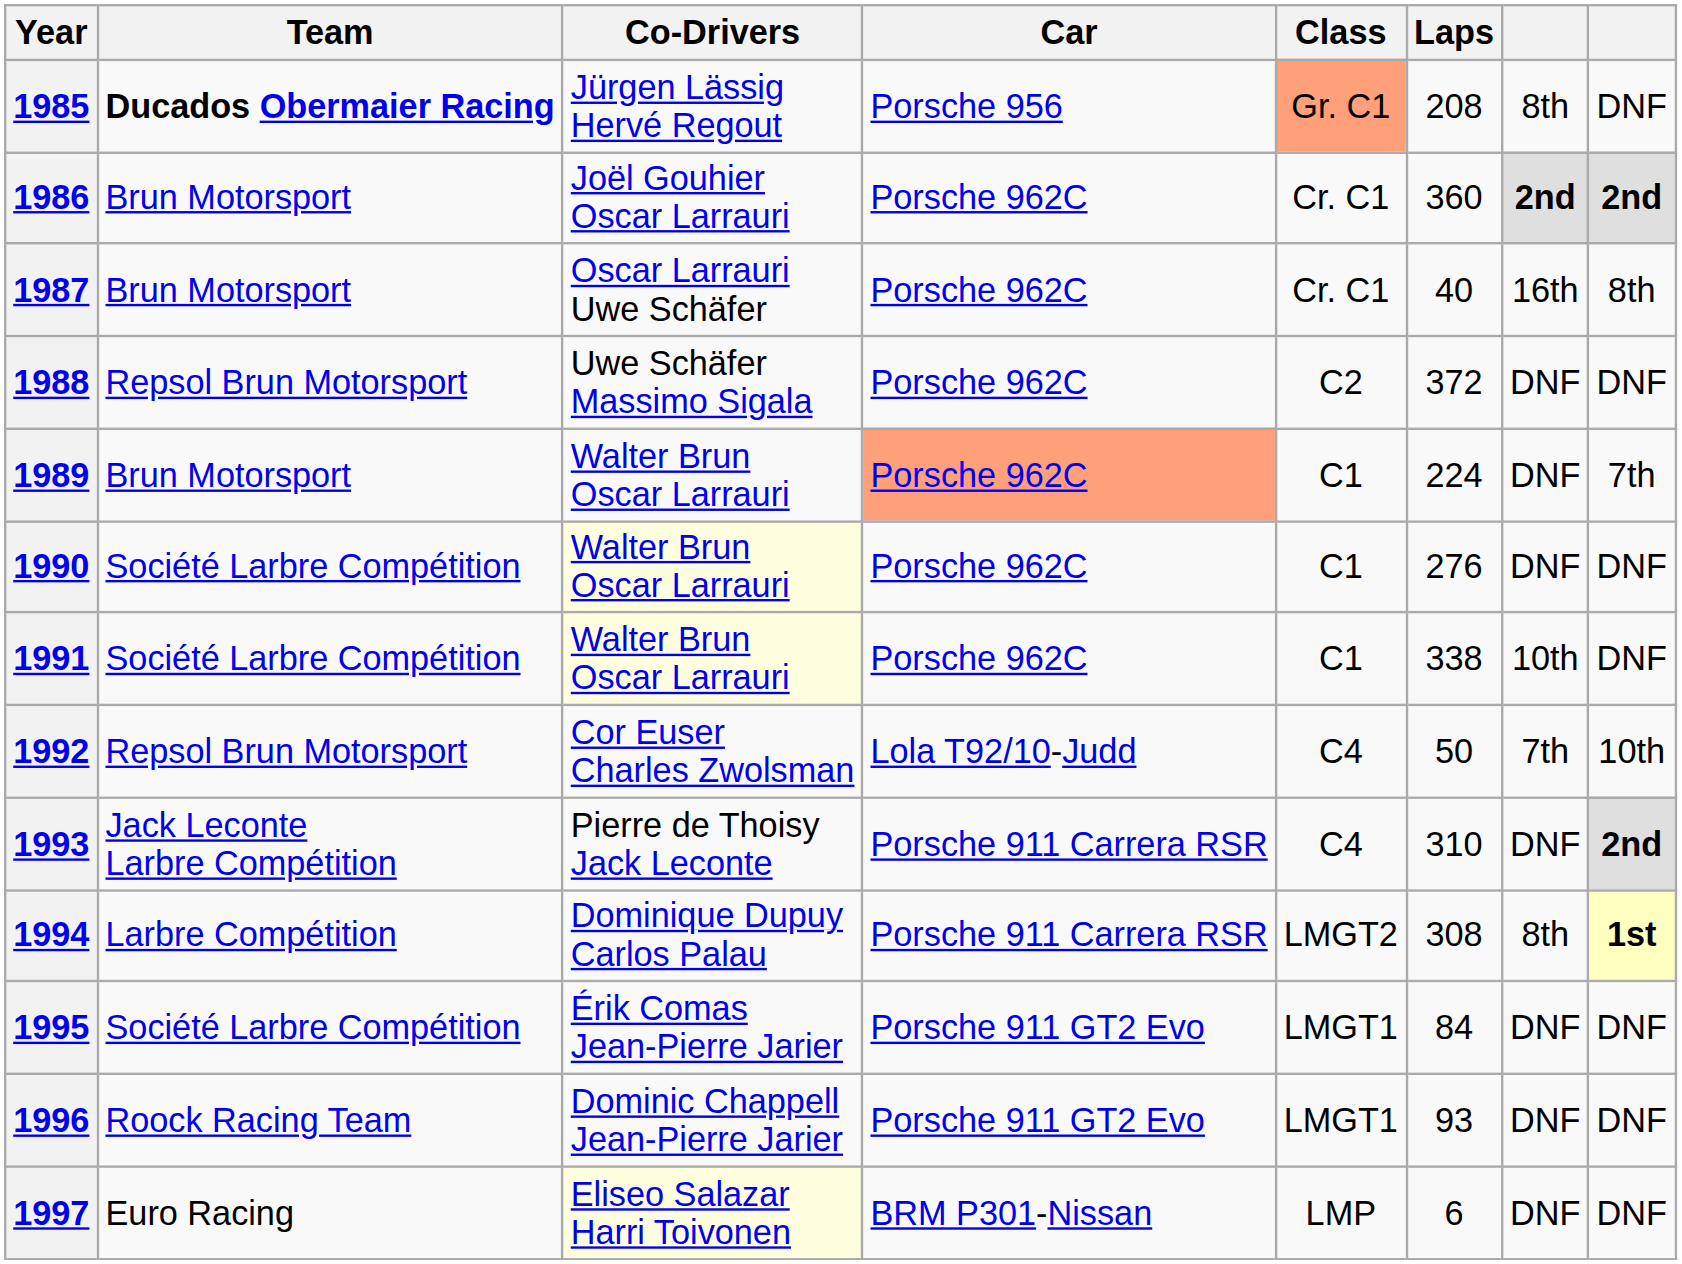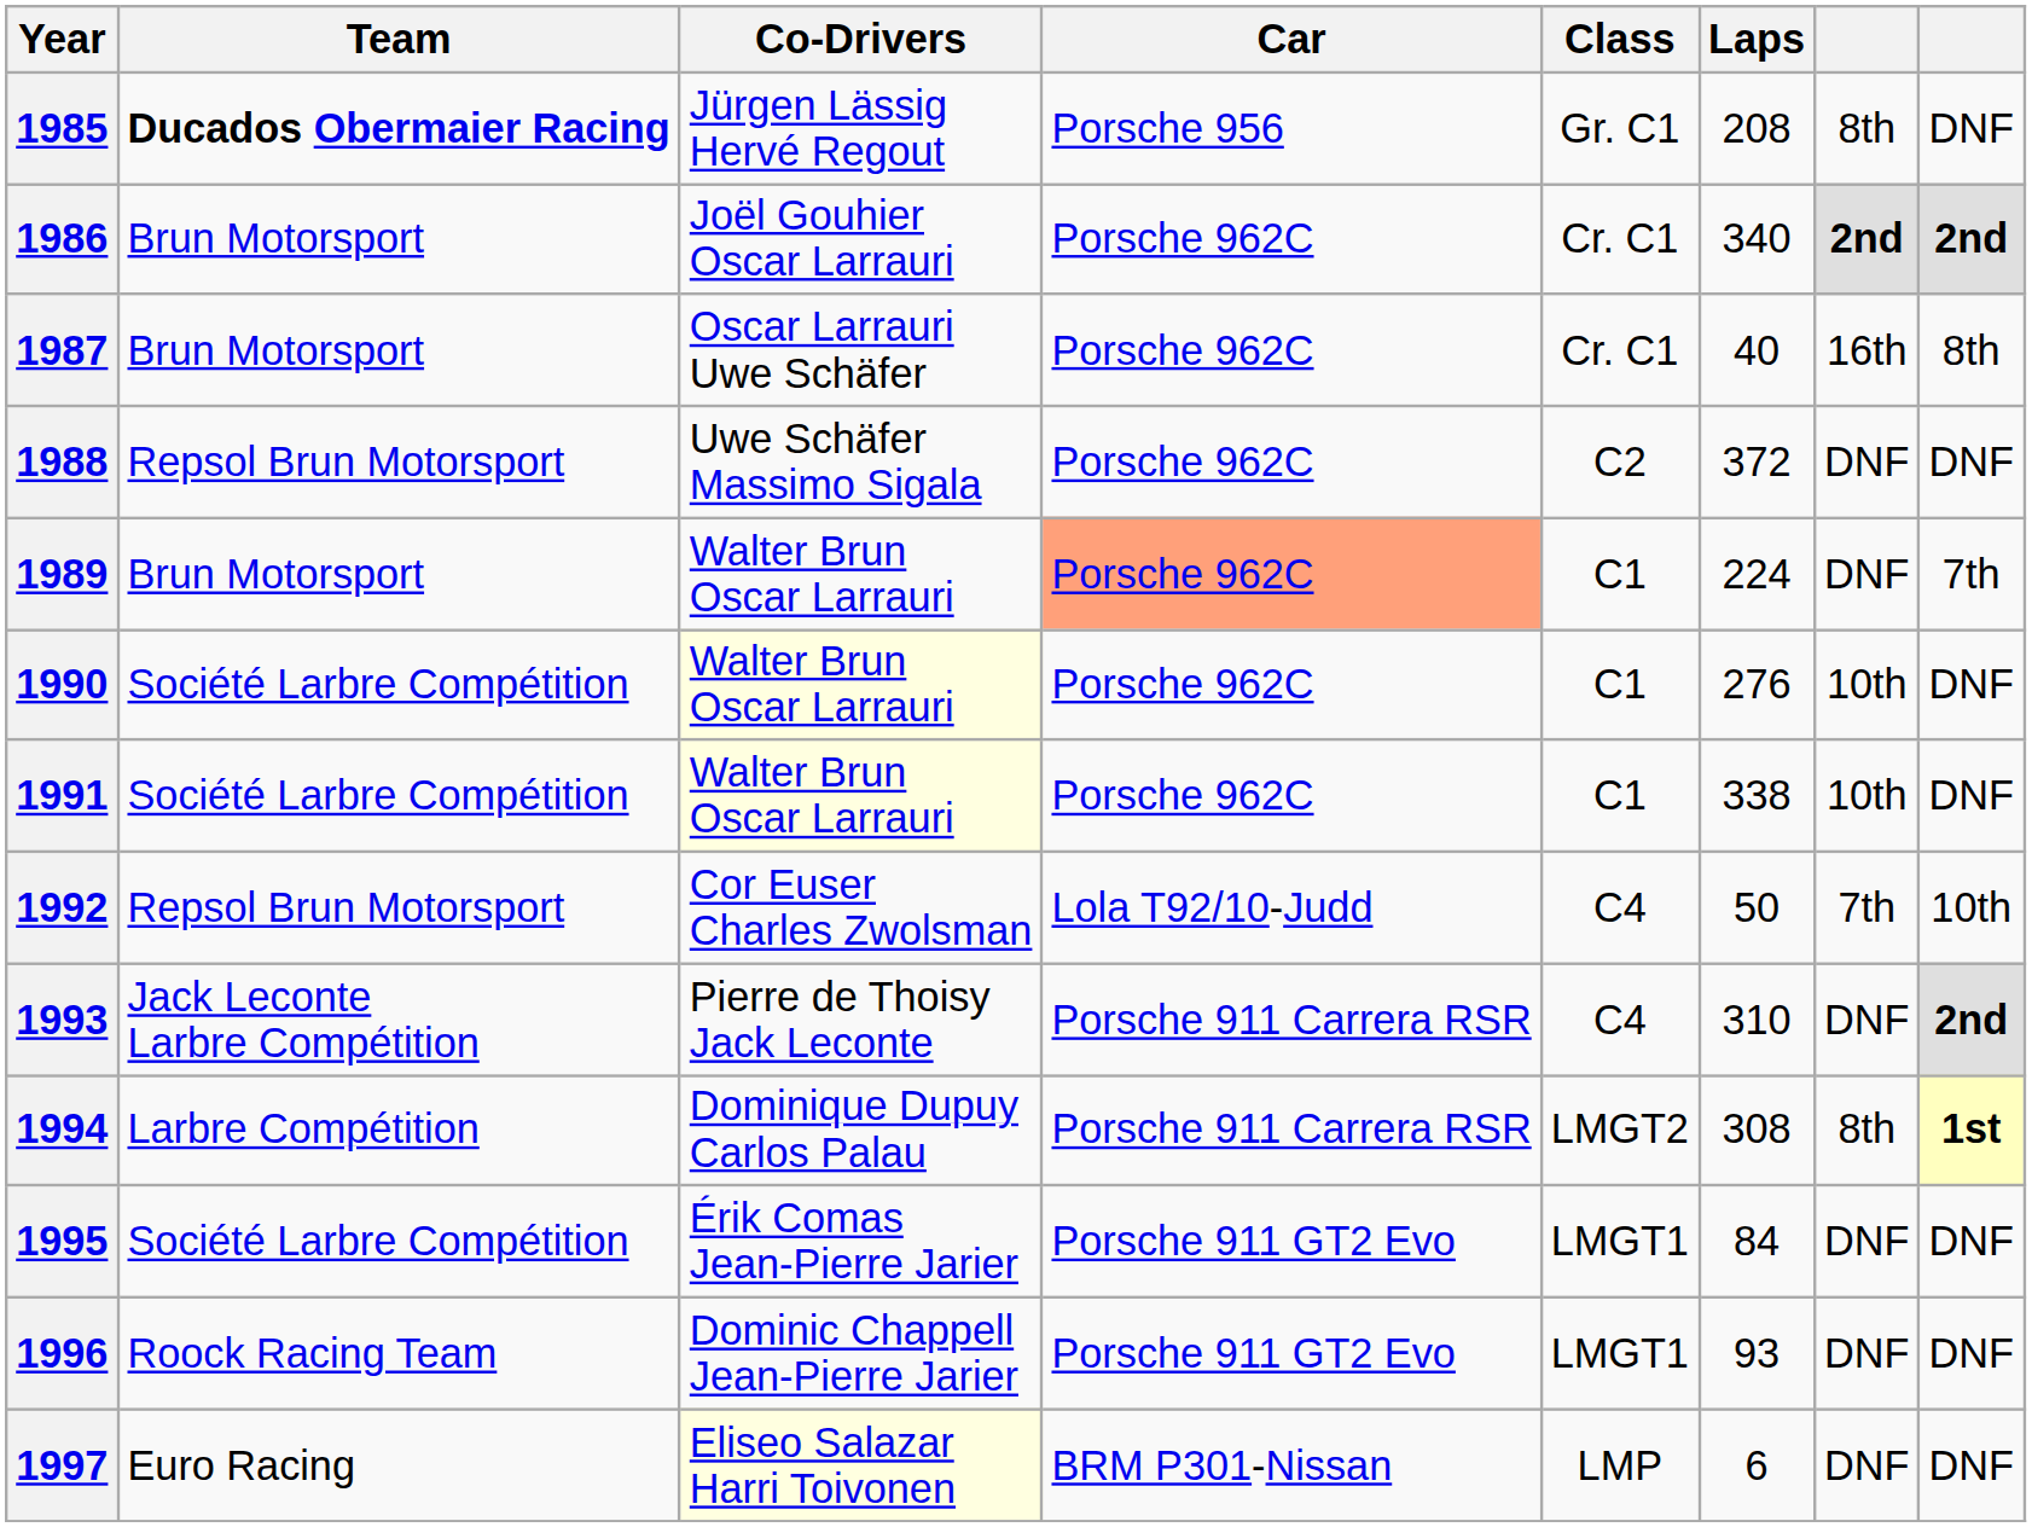 <table class="wikitable" style="text-align:center; font-size:90%">
 <tr>
 <th>Year</th>
 <th>Team</th>
 <th>Co-Drivers</th>
 <th>Car</th>
 <th>Class</th>
 <th>Laps</th>
 <th></th>
 <th></th>
 </tr>
 <tr>
 <th><a href='#'>1985</a></th>
 <td align="left"><strong> Ducados <a href='#'>Obermaier Racing</a></strong></td>
 <td align="left"> <a href='#'>Jürgen Lässig</a><br> <a href='#'>Hervé Regout</a></td>
 <td align="left"><a href='#'>Porsche 956</a></td>
-<td style="background: lightsalmon;">Gr. C1</td>
+<td>Gr. C1</td>
 <td>208</td>
 <td>8th</td>
 <td>DNF</td>
 </tr>
 <tr>
 <th><a href='#'>1986</a></th>
 <td align="left"> <a href='#'>Brun Motorsport</a></td>
 <td align="left"> <a href='#'>Joël Gouhier</a><br> <a href='#'>Oscar Larrauri</a></td>
 <td align="left"><a href='#'>Porsche 962C</a></td>
 <td>Cr. C1</td>
-<td>360</td>
+<td>340</td>
 <td style="background:#DFDFDF;"><strong>2nd</strong></td>
 <td style="background:#DFDFDF;"><strong>2nd</strong></td>
 </tr>
 <tr>
 <th><a href='#'>1987</a></th>
 <td align="left"> <a href='#'>Brun Motorsport</a></td>
 <td align="left"> <a href='#'>Oscar Larrauri</a><br> Uwe Schäfer</td>
 <td align="left"><a href='#'>Porsche 962C</a></td>
 <td>Cr. C1</td>
 <td>40</td>
 <td>16th</td>
 <td>8th</td>
 </tr>
 <tr>
 <th><a href='#'>1988</a></th>
 <td align="left"> <a href='#'>Repsol Brun Motorsport</a></td>
 <td align="left"> Uwe Schäfer<br> <a href='#'>Massimo Sigala</a></td>
 <td align="left"><a href='#'>Porsche 962C</a></td>
 <td>C2</td>
 <td>372</td>
 <td>DNF</td>
 <td>DNF</td>
 </tr>
 <tr>
 <th><a href='#'>1989</a></th>
 <td align="left"> <a href='#'>Brun Motorsport</a></td>
 <td align="left"> <a href='#'>Walter Brun</a><br> <a href='#'>Oscar Larrauri</a></td>
 <td align="left" style="background: lightsalmon;"><a href='#'>Porsche 962C</a></td>
 <td>C1</td>
 <td>224</td>
 <td>DNF</td>
 <td>7th</td>
 </tr>
 <tr>
 <th><a href='#'>1990</a></th>
 <td align="left"> <a href='#'>Société Larbre Compétition</a></td>
 <td align="left" style="background: lightyellow;"> <a href='#'>Walter Brun</a><br> <a href='#'>Oscar Larrauri</a></td>
 <td align="left"><a href='#'>Porsche 962C</a></td>
 <td>C1</td>
 <td>276</td>
-<td>DNF</td>
+<td>10th</td>
 <td>DNF</td>
 </tr>
 <tr>
 <th><a href='#'>1991</a></th>
 <td align="left"> <a href='#'>Société Larbre Compétition</a></td>
 <td align="left" style="background: lightyellow;"> <a href='#'>Walter Brun</a><br> <a href='#'>Oscar Larrauri</a></td>
 <td align="left"><a href='#'>Porsche 962C</a></td>
 <td>C1</td>
 <td>338</td>
 <td>10th</td>
 <td>DNF</td>
 </tr>
 <tr>
 <th><a href='#'>1992</a></th>
 <td align="left"> <a href='#'>Repsol Brun Motorsport</a></td>
 <td align="left"> <a href='#'>Cor Euser</a><br> <a href='#'>Charles Zwolsman</a></td>
 <td align="left"><a href='#'>Lola T92/10</a>-<a href='#'>Judd</a></td>
 <td>C4</td>
 <td>50</td>
 <td>7th</td>
 <td>10th</td>
 </tr>
 <tr>
 <th><a href='#'>1993</a></th>
 <td align="left"> <a href='#'>Jack Leconte</a><br> <a href='#'>Larbre Compétition</a></td>
 <td align="left"> Pierre de Thoisy<br> <a href='#'>Jack Leconte</a></td>
 <td align="left"><a href='#'>Porsche 911 Carrera RSR</a></td>
 <td>C4</td>
 <td>310</td>
 <td>DNF</td>
 <td style="background:#DFDFDF;"><strong>2nd</strong></td>
 </tr>
 <tr>
 <th><a href='#'>1994</a></th>
 <td align="left"> <a href='#'>Larbre Compétition</a></td>
 <td align="left"> <a href='#'>Dominique Dupuy</a><br> <a href='#'>Carlos Palau</a></td>
 <td align="left"><a href='#'>Porsche 911 Carrera RSR</a></td>
 <td>LMGT2</td>
 <td>308</td>
 <td>8th</td>
 <td style="background:#FFFFBF;"><strong>1st</strong></td>
 </tr>
 <tr>
 <th><a href='#'>1995</a></th>
 <td align="left"> <a href='#'>Société Larbre Compétition</a></td>
 <td align="left"> <a href='#'>Érik Comas</a><br> <a href='#'>Jean-Pierre Jarier</a></td>
 <td align="left"><a href='#'>Porsche 911 GT2 Evo</a></td>
 <td>LMGT1</td>
 <td>84</td>
 <td>DNF</td>
 <td>DNF</td>
 </tr>
 <tr>
 <th><a href='#'>1996</a></th>
 <td align="left"> <a href='#'>Roock Racing Team</a></td>
 <td align="left"> <a href='#'>Dominic Chappell</a><br> <a href='#'>Jean-Pierre Jarier</a></td>
 <td align="left"><a href='#'>Porsche 911 GT2 Evo</a></td>
 <td>LMGT1</td>
 <td>93</td>
 <td>DNF</td>
 <td>DNF</td>
 </tr>
 <tr>
 <th><a href='#'>1997</a></th>
 <td align="left"> Euro Racing</td>
 <td align="left" style="background: lightyellow;"> <a href='#'>Eliseo Salazar</a><br> <a href='#'>Harri Toivonen</a></td>
 <td align="left"><a href='#'>BRM P301</a>-<a href='#'>Nissan</a></td>
 <td>LMP</td>
 <td>6</td>
 <td>DNF</td>
 <td>DNF</td>
 </tr>
 <tr>
 </tr>
 </table>
